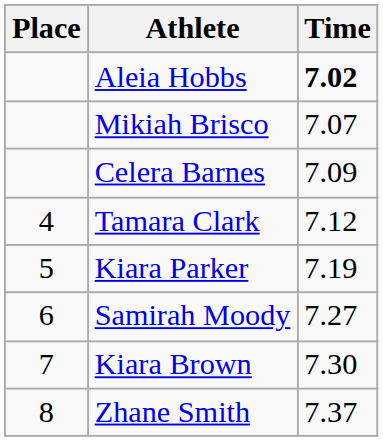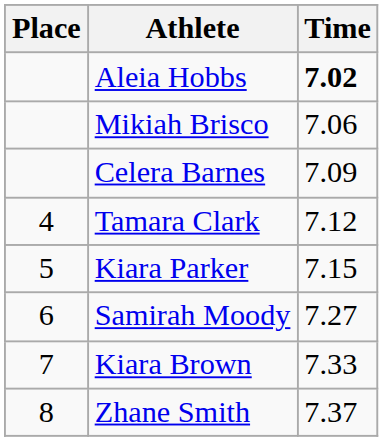 <table class="wikitable">
 <tr>
 <th>Place</th>
 <th>Athlete</th>
 <th>Time</th>
 </tr>
 <tr>
 <td align=center></td>
 <td><a href='#'>Aleia Hobbs</a></td>
 <td><strong>7.02</strong></td>
 </tr>
 <tr>
 <td align=center></td>
 <td><a href='#'>Mikiah Brisco</a></td>
-<td>7.07</td>
+<td>7.06</td>
 </tr>
 <tr>
 <td align=center></td>
 <td><a href='#'>Celera Barnes</a></td>
 <td>7.09</td>
 </tr>
 <tr>
 <td align=center>4</td>
 <td><a href='#'>Tamara Clark</a></td>
 <td>7.12</td>
 </tr>
 <tr>
 <td align=center>5</td>
 <td><a href='#'>Kiara Parker</a></td>
-<td>7.19</td>
+<td>7.15</td>
 </tr>
 <tr>
 <td align=center>6</td>
 <td><a href='#'>Samirah Moody</a></td>
 <td>7.27</td>
 </tr>
 <tr>
 <td align=center>7</td>
 <td><a href='#'>Kiara Brown</a></td>
-<td>7.30</td>
+<td>7.33</td>
 </tr>
 <tr>
 <td align=center>8</td>
 <td><a href='#'>Zhane Smith</a></td>
 <td>7.37</td>
 </tr>
 </table>
